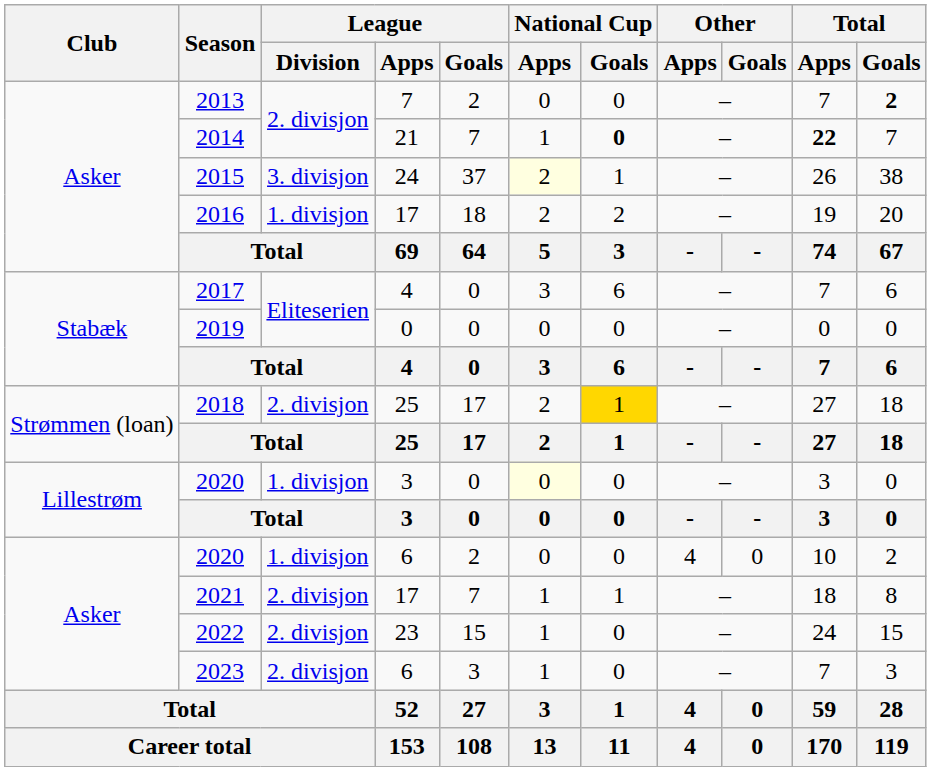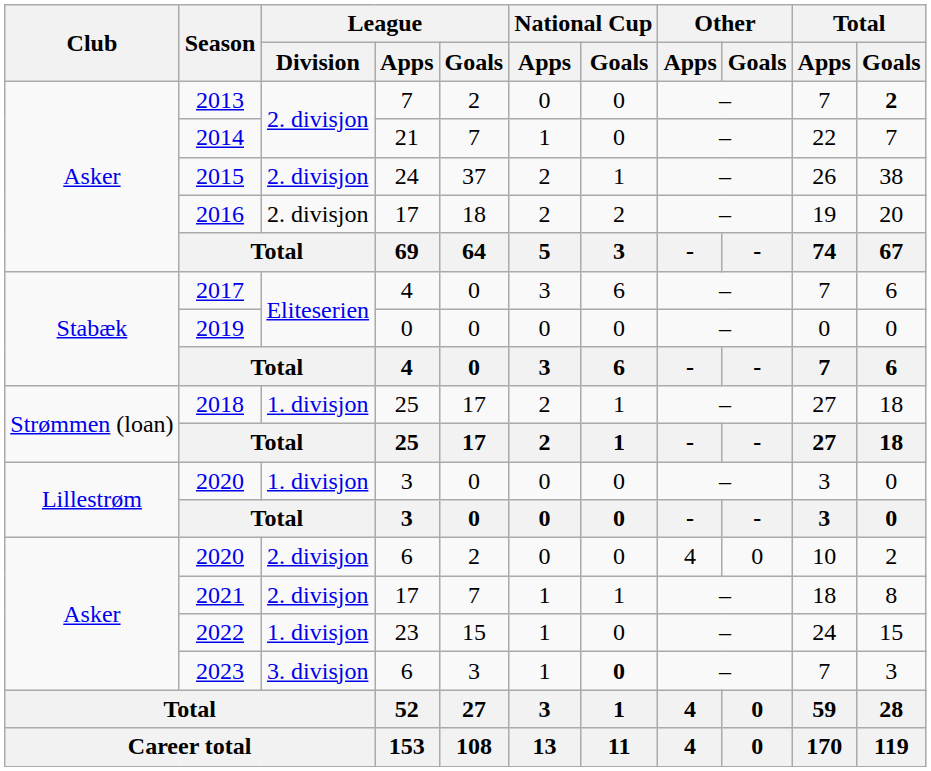 <table class="wikitable" style="text-align: center;">
 <tr>
 <th rowspan="2">Club</th>
 <th rowspan="2">Season</th>
 <th colspan="3">League</th>
 <th colspan="2">National Cup</th>
 <th colspan="2">Other</th>
 <th colspan="2">Total</th>
 </tr>
 <tr>
 <th>Division</th>
 <th>Apps</th>
 <th>Goals</th>
 <th>Apps</th>
 <th>Goals</th>
 <th>Apps</th>
 <th>Goals</th>
 <th>Apps</th>
 <th>Goals</th>
 </tr>
 <tr>
 <td rowspan="5" valign="center"><a href='#'>Asker</a></td>
 <td><a href='#'>2013</a></td>
 <td rowspan="2" valign="center"><a href='#'>2. divisjon</a></td>
 <td>7</td>
 <td>2</td>
 <td>0</td>
 <td>0</td>
 <td colspan="2">–</td>
 <td>7</td>
 <td><strong>2</strong></td>
 </tr>
 <tr>
 <td><a href='#'>2014</a></td>
 <td>21</td>
 <td>7</td>
 <td>1</td>
-<td><strong>0</strong></td>
+<td>0</td>
 <td colspan="2">–</td>
-<td><strong>22</strong></td>
+<td>22</td>
 <td>7</td>
 </tr>
 <tr>
 <td><a href='#'>2015</a></td>
-<td rowspan="1" valign="center"><a href='#'>3. divisjon</a></td>
+<td rowspan="1" valign="center"><a href='#'>2. divisjon</a></td>
 <td>24</td>
 <td>37</td>
-<td style="background: lightyellow;">2</td>
+<td>2</td>
 <td>1</td>
 <td colspan="2">–</td>
 <td>26</td>
 <td>38</td>
 </tr>
 <tr>
 <td><a href='#'>2016</a></td>
-<td rowspan="1" valign="center"><a href='#'>1. divisjon</a></td>
+<td rowspan="1" valign="center">2. divisjon</td>
 <td>17</td>
 <td>18</td>
 <td>2</td>
 <td>2</td>
 <td colspan="2">–</td>
 <td>19</td>
 <td>20</td>
 </tr>
 <tr>
 <th colspan="2">Total</th>
 <th>69</th>
 <th>64</th>
 <th>5</th>
 <th>3</th>
 <th>-</th>
 <th>-</th>
 <th>74</th>
 <th>67</th>
 </tr>
 <tr>
 <td rowspan="3" valign="center"><a href='#'>Stabæk</a></td>
 <td><a href='#'>2017</a></td>
 <td rowspan="2" valign="center"><a href='#'>Eliteserien</a></td>
 <td>4</td>
 <td>0</td>
 <td>3</td>
 <td>6</td>
 <td colspan="2">–</td>
 <td>7</td>
 <td>6</td>
 </tr>
 <tr>
 <td><a href='#'>2019</a></td>
 <td>0</td>
 <td>0</td>
 <td>0</td>
 <td>0</td>
 <td colspan="2">–</td>
 <td>0</td>
 <td>0</td>
 </tr>
 <tr>
 <th colspan="2">Total</th>
 <th>4</th>
 <th>0</th>
 <th>3</th>
 <th>6</th>
 <th>-</th>
 <th>-</th>
 <th>7</th>
 <th>6</th>
 </tr>
 <tr>
 <td rowspan="2" valign="center"><a href='#'>Strømmen</a> (loan)</td>
 <td><a href='#'>2018</a></td>
-<td rowspan="1" valign="center"><a href='#'>2. divisjon</a></td>
+<td rowspan="1" valign="center"><a href='#'>1. divisjon</a></td>
 <td>25</td>
 <td>17</td>
 <td>2</td>
-<td style="background: gold;">1</td>
+<td>1</td>
 <td colspan="2">–</td>
 <td>27</td>
 <td>18</td>
 </tr>
 <tr>
 <th colspan="2">Total</th>
 <th>25</th>
 <th>17</th>
 <th>2</th>
 <th>1</th>
 <th>-</th>
 <th>-</th>
 <th>27</th>
 <th>18</th>
 </tr>
 <tr>
 <td rowspan="2" valign="center"><a href='#'>Lillestrøm</a></td>
 <td><a href='#'>2020</a></td>
 <td rowspan="1" valign="center"><a href='#'>1. divisjon</a></td>
 <td>3</td>
 <td>0</td>
-<td style="background: lightyellow;">0</td>
+<td>0</td>
 <td>0</td>
 <td colspan="2">–</td>
 <td>3</td>
 <td>0</td>
 </tr>
 <tr>
 <th colspan="2">Total</th>
 <th>3</th>
 <th>0</th>
 <th>0</th>
 <th>0</th>
 <th>-</th>
 <th>-</th>
 <th>3</th>
 <th>0</th>
 </tr>
 <tr>
 <td rowspan="4" valign="center"><a href='#'>Asker</a></td>
 <td><a href='#'>2020</a></td>
-<td rowspan="1" valign="center"><a href='#'>1. divisjon</a></td>
+<td rowspan="1" valign="center"><a href='#'>2. divisjon</a></td>
 <td>6</td>
 <td>2</td>
 <td>0</td>
 <td>0</td>
 <td colspan="1">4</td>
 <td>0</td>
 <td>10</td>
 <td>2</td>
 </tr>
 <tr>
 <td><a href='#'>2021</a></td>
 <td rowspan="1" valign="center"><a href='#'>2. divisjon</a></td>
 <td>17</td>
 <td>7</td>
 <td>1</td>
 <td>1</td>
 <td colspan="2">–</td>
 <td>18</td>
 <td>8</td>
 </tr>
 <tr>
 <td><a href='#'>2022</a></td>
-<td rowspan="1" valign="center"><a href='#'>2. divisjon</a></td>
+<td rowspan="1" valign="center"><a href='#'>1. divisjon</a></td>
 <td>23</td>
 <td>15</td>
 <td>1</td>
 <td>0</td>
 <td colspan="2">–</td>
 <td>24</td>
 <td>15</td>
 </tr>
 <tr>
 <td><a href='#'>2023</a></td>
-<td rowspan="1" valign="center"><a href='#'>2. divisjon</a></td>
+<td rowspan="1" valign="center"><a href='#'>3. divisjon</a></td>
 <td>6</td>
 <td>3</td>
 <td>1</td>
-<td>0</td>
+<td><strong>0</strong></td>
 <td colspan="2">–</td>
 <td>7</td>
 <td>3</td>
 </tr>
 <tr>
 <th colspan="3">Total</th>
 <th>52</th>
 <th>27</th>
 <th>3</th>
 <th>1</th>
 <th>4</th>
 <th>0</th>
 <th>59</th>
 <th>28</th>
 </tr>
 <tr>
 <th colspan="3">Career total</th>
 <th>153</th>
 <th>108</th>
 <th>13</th>
 <th>11</th>
 <th>4</th>
 <th>0</th>
 <th>170</th>
 <th>119</th>
 </tr>
 </table>
